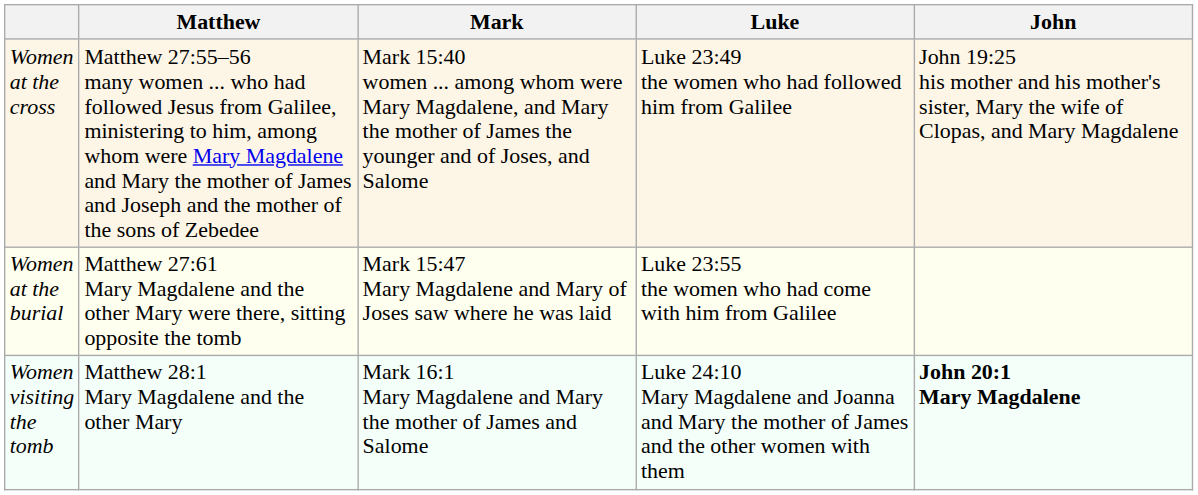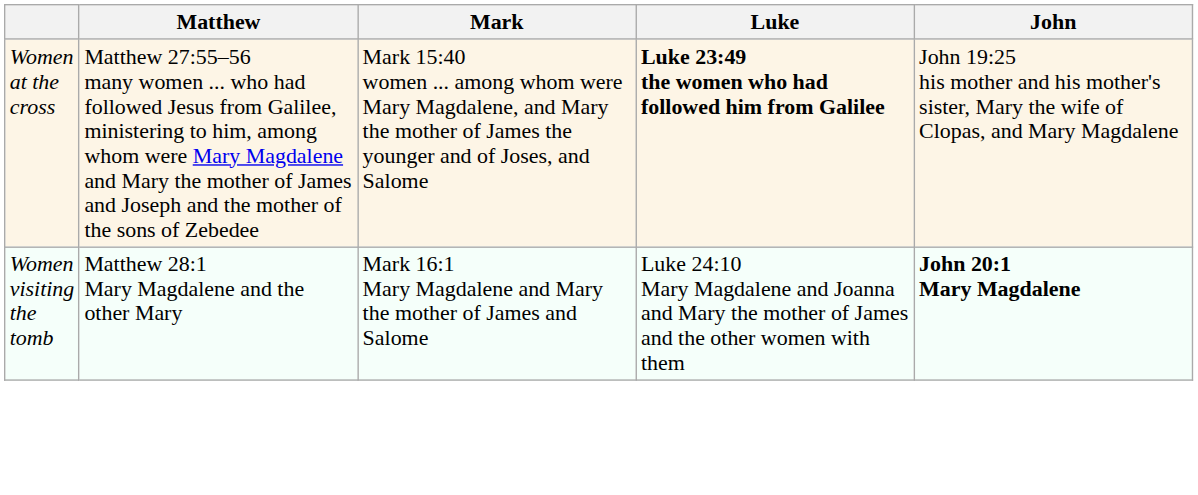 <table class="wikitable float-left" border="1" cellspacing="0" cellpadding="10">
 <tr>
 <th></th>
 <th style="width:24%">Matthew</th>
 <th style="width:24%">Mark</th>
 <th style="width:24%">Luke</th>
 <th style="width:24%">John</th>
 </tr>
 <tr valign="top" style="background-color:OldLace;">
 <td><em>Women at the cross</em></td>
 <td>Matthew 27:55–56<br>many women ... who had followed Jesus from Galilee, ministering to him, among whom were <a href='#'>Mary Magdalene</a> and Mary the mother of James and Joseph and the mother of the sons of Zebedee</td>
 <td>Mark 15:40<br>women ... among whom were Mary Magdalene, and Mary the mother of James the younger and of Joses, and Salome</td>
-<td>Luke 23:49<br>the women who had followed him from Galilee</td>
+<td><strong>Luke 23:49<br>the women who had followed him from Galilee</strong></td>
 <td>John 19:25<br>his mother and his mother's sister, Mary the wife of Clopas, and Mary Magdalene</td>
-</tr>
-<tr valign="top" style="background-color:Ivory;">
-<td><em>Women at the burial</em></td>
-<td>Matthew 27:61<br>Mary Magdalene and the other Mary were there, sitting opposite the tomb</td>
-<td>Mark 15:47<br>Mary Magdalene and Mary of Joses saw where he was laid</td>
-<td>Luke 23:55<br>the women who had come with him from Galilee</td>
-<td></td>
 </tr>
 <tr valign="top" style="background-color:MintCream;">
 <td><em>Women visiting the tomb</em></td>
 <td>Matthew 28:1<br>Mary Magdalene and the other Mary</td>
 <td>Mark 16:1<br>Mary Magdalene and Mary the mother of James and Salome</td>
 <td>Luke 24:10<br>Mary Magdalene and Joanna and Mary the mother of James and the other women with them</td>
 <td><strong>John 20:1<br>Mary Magdalene</strong></td>
 </tr>
 </table>
